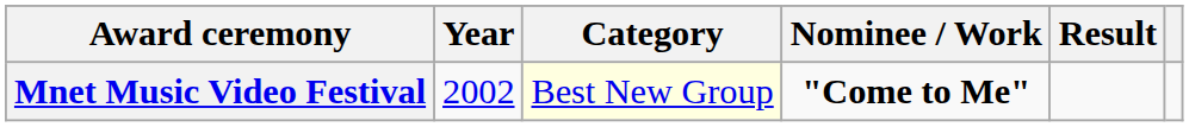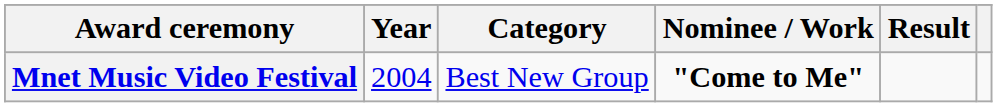 <table class="wikitable plainrowheaders sortable">
 <tr>
 <th scope="col">Award ceremony</th>
 <th scope="col">Year</th>
 <th scope="col">Category</th>
 <th scope="col">Nominee / Work</th>
 <th scope="col">Result</th>
 <th scope="col" class="unsortable"></th>
 </tr>
 <tr>
 <th scope="row" align="center"><a href='#'>Mnet Music Video Festival</a></th>
-<td align="center"><a href='#'>2002</a></td>
-<td align="center" style="background: lightyellow;"><a href='#'>Best New Group</a></td>
+<td align="center"><a href='#'>2004</a></td>
+<td align="center"><a href='#'>Best New Group</a></td>
 <td align="center"><strong>"Come to Me"</strong></td>
 <td></td>
 <td align="center"></td>
 </tr>
 </table>
